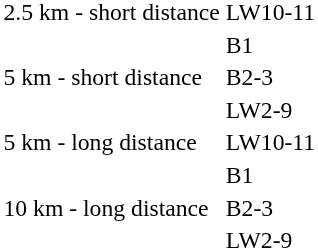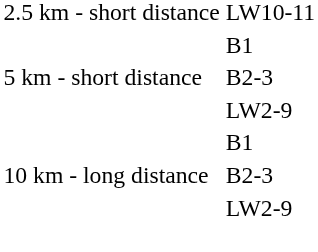 <table>
 <tr>
 <td>2.5 km - short distance</td>
 <td>LW10-11<br></td>
 <td></td>
 <td></td>
 <td></td>
 </tr>
 <tr>
 <td rowspan="3">5 km - short distance</td>
 <td>B1<br></td>
 <td></td>
 <td></td>
 <td></td>
 </tr>
 <tr>
 <td>B2-3<br></td>
 <td></td>
 <td></td>
 <td></td>
 </tr>
 <tr>
 <td>LW2-9<br></td>
 <td></td>
 <td></td>
 <td></td>
 </tr>
 <tr>
-<td>5 km - long distance</td>
-<td>LW10-11<br></td>
-<td></td>
-<td></td>
-<td></td>
-</tr>
-<tr>
 <td rowspan="3">10 km - long distance</td>
 <td>B1<br></td>
 <td></td>
 <td></td>
 <td></td>
 </tr>
 <tr>
 <td>B2-3<br></td>
 <td></td>
 <td></td>
 <td></td>
 </tr>
 <tr>
 <td>LW2-9<br></td>
 <td></td>
 <td></td>
 <td></td>
 </tr>
 </table>
